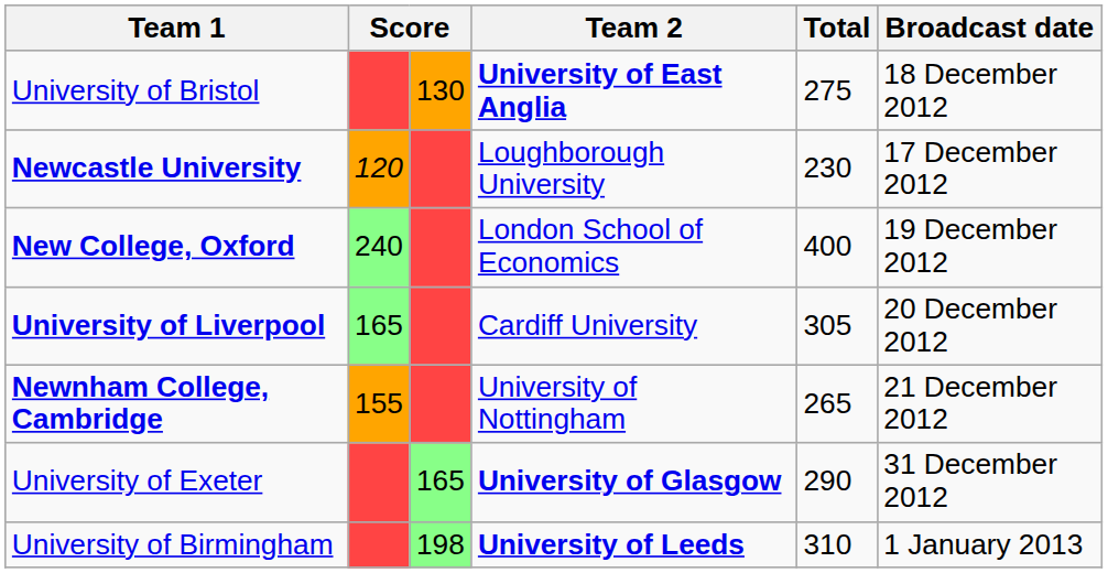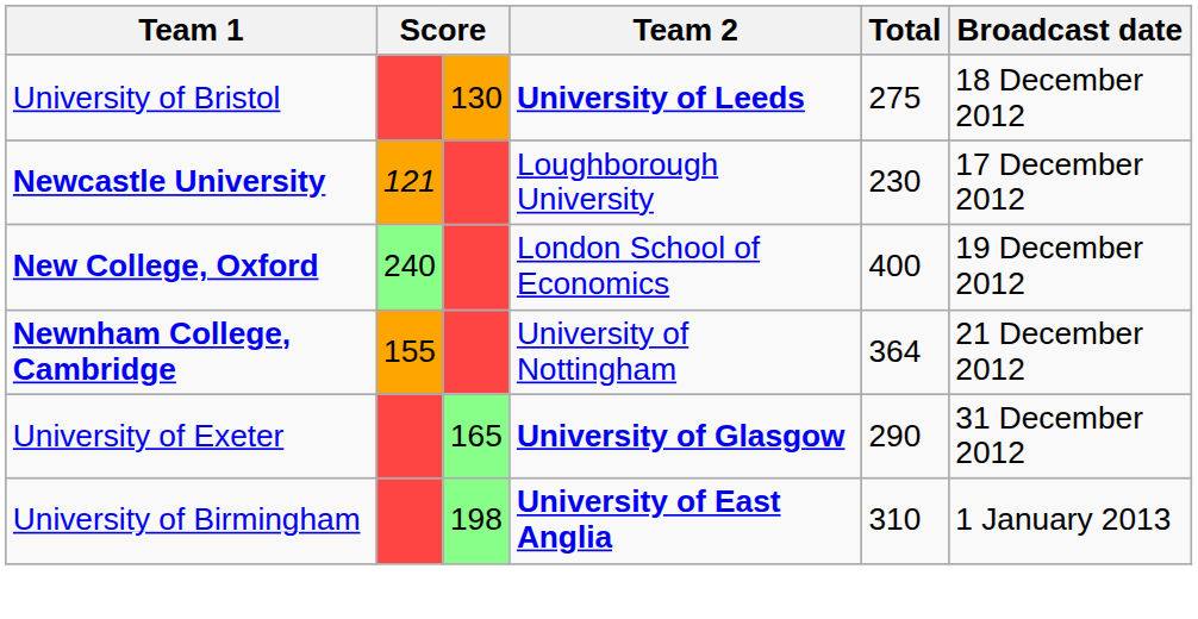 <table class="wikitable">
 <tr>
 <th>Team 1</th>
 <th colspan=2>Score</th>
 <th>Team 2</th>
 <th>Total</th>
 <th>Broadcast date</th>
 </tr>
 <tr>
 <td><a href='#'>University of Bristol</a></td>
 <td style="background:#f44;"></td>
 <td style="background:orange">130</td>
-<td><strong><a href='#'>University of East Anglia</a></strong></td>
+<td><strong><a href='#'>University of Leeds</a></strong></td>
 <td>275</td>
 <td>18 December 2012</td>
 </tr>
 <tr>
 <td><strong><a href='#'>Newcastle University</a></strong></td>
-<td style="background:orange"><em>120</em></td>
+<td style="background:orange"><em>121</em></td>
 <td style="background:#f44;"></td>
 <td><a href='#'>Loughborough University</a></td>
 <td>230</td>
 <td>17 December 2012</td>
 </tr>
 <tr>
 <td><strong><a href='#'>New College, Oxford</a></strong></td>
 <td style="background:#88ff88">240</td>
 <td style="background:#f44;"></td>
 <td><a href='#'>London School of Economics</a></td>
 <td>400</td>
 <td>19 December 2012</td>
 </tr>
 <tr>
-<td><strong><a href='#'>University of Liverpool</a></strong></td>
-<td style="background:#88ff88">165</td>
-<td style="background:#f44;"></td>
-<td><a href='#'>Cardiff University</a></td>
-<td>305</td>
-<td>20 December 2012</td>
-</tr>
-<tr>
 <td><strong><a href='#'>Newnham College, Cambridge</a></strong></td>
 <td style="background:orange">155</td>
 <td style="background:#f44;"></td>
 <td><a href='#'>University of Nottingham</a></td>
-<td>265</td>
+<td>364</td>
 <td>21 December 2012</td>
 </tr>
 <tr>
 <td><a href='#'>University of Exeter</a></td>
 <td style="background:#f44;"></td>
 <td style="background:#88ff88">165</td>
 <td><strong><a href='#'>University of Glasgow</a></strong></td>
 <td>290</td>
 <td>31 December 2012</td>
 </tr>
 <tr>
 <td><a href='#'>University of Birmingham</a></td>
 <td style="background:#f44;"></td>
 <td style="background:#88ff88">198</td>
-<td><strong><a href='#'>University of Leeds</a></strong></td>
+<td><strong><a href='#'>University of East Anglia</a></strong></td>
 <td>310</td>
 <td>1 January 2013</td>
 </tr>
 </table>
